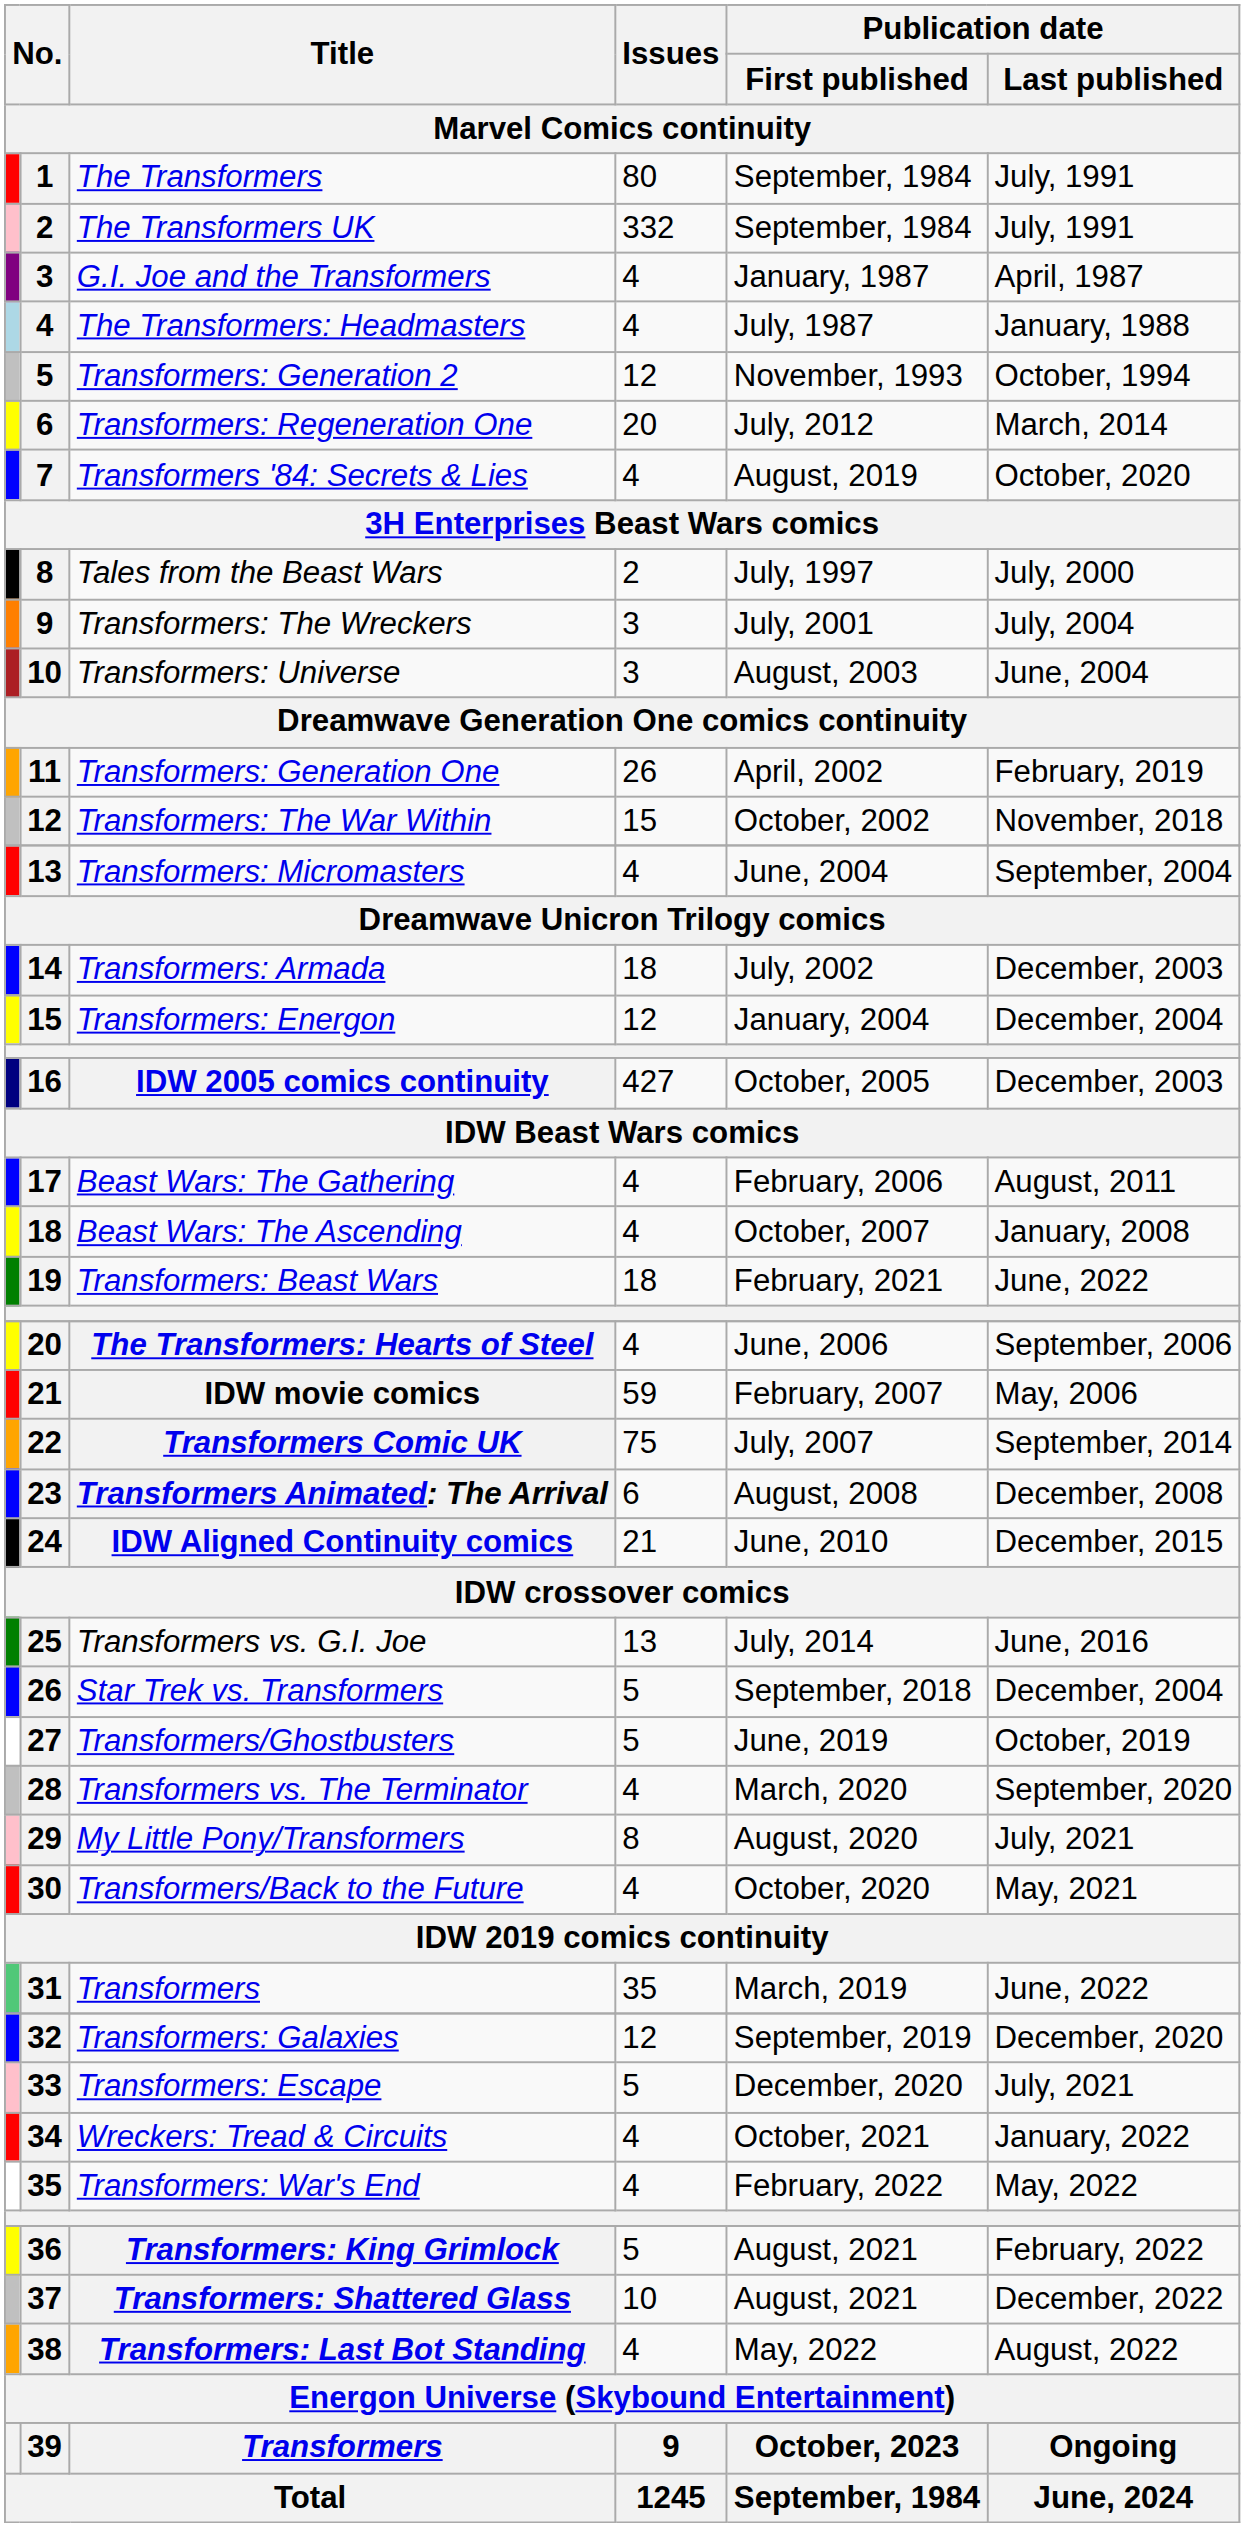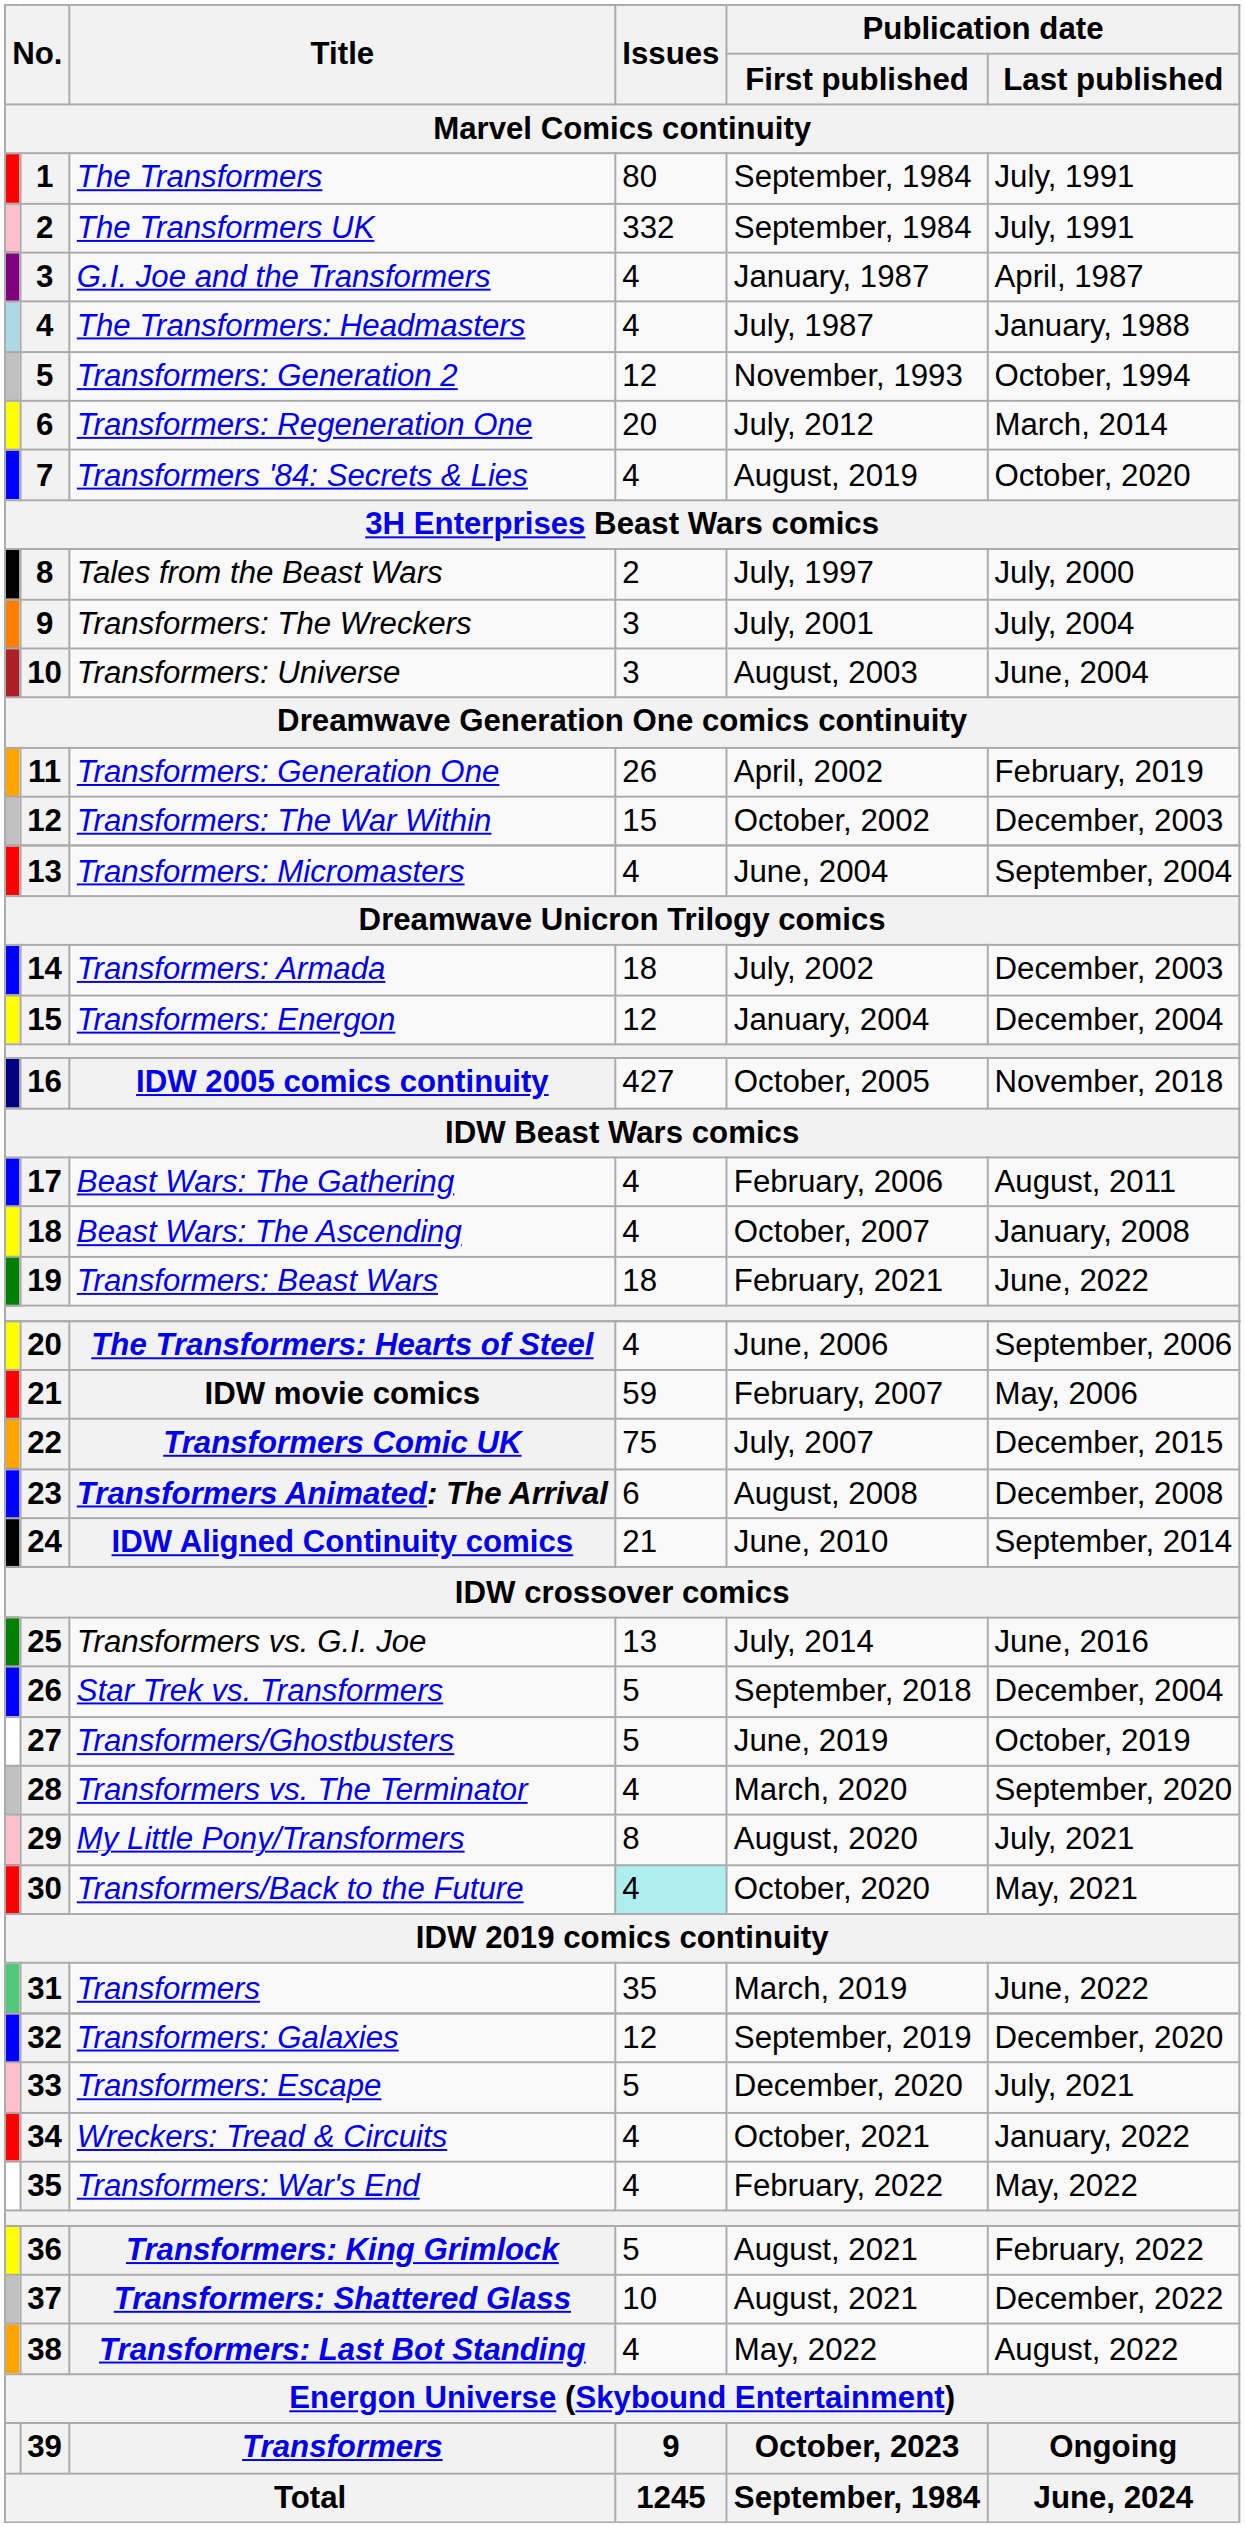 <table class="wikitable sortable">
 <tr>
 <th colspan="2" rowspan="2">No.</th>
 <th rowspan="2">Title</th>
 <th rowspan="2">Issues</th>
 <th colspan="2">Publication date</th>
 </tr>
 <tr>
 <th>First published</th>
 <th>Last published</th>
 </tr>
 <tr>
 <th colspan="6">Marvel Comics continuity</th>
 </tr>
 <tr>
 <th style="background:red;"></th>
 <th>1</th>
 <td><em><a href='#'>The Transformers</a></em></td>
 <td>80</td>
 <td>September, 1984</td>
 <td>July, 1991</td>
 </tr>
 <tr>
 <th style="background:pink;"></th>
 <th>2</th>
 <td><em><a href='#'>The Transformers UK</a></em></td>
 <td>332</td>
 <td>September, 1984</td>
 <td>July, 1991</td>
 </tr>
 <tr>
 <th style="background:purple;"></th>
 <th>3</th>
 <td><em><a href='#'>G.I. Joe and the Transformers</a></em></td>
 <td>4</td>
 <td>January, 1987</td>
 <td>April, 1987</td>
 </tr>
 <tr>
 <th style="background:lightblue;"></th>
 <th>4</th>
 <td><em><a href='#'>The Transformers: Headmasters</a></em></td>
 <td>4</td>
 <td>July, 1987</td>
 <td>January, 1988</td>
 </tr>
 <tr>
 <th style="background:silver;"></th>
 <th>5</th>
 <td><em><a href='#'>Transformers: Generation 2</a></em></td>
 <td>12</td>
 <td>November, 1993</td>
 <td>October, 1994</td>
 </tr>
 <tr>
 <th style="background:yellow;"></th>
 <th>6</th>
 <td><em><a href='#'>Transformers: Regeneration One</a></em></td>
 <td>20</td>
 <td>July, 2012</td>
 <td>March, 2014</td>
 </tr>
 <tr>
 <th style="background:blue;"></th>
 <th>7</th>
 <td><em><a href='#'>Transformers '84: Secrets & Lies</a></em></td>
 <td>4</td>
 <td>August, 2019</td>
 <td>October, 2020</td>
 </tr>
 <tr>
 <th colspan="6"><a href='#'>3H Enterprises</a> Beast Wars comics</th>
 </tr>
 <tr>
 <th style="background:black;"></th>
 <th>8</th>
 <td><em>Tales from the Beast Wars</em></td>
 <td>2</td>
 <td>July, 1997</td>
 <td>July, 2000</td>
 </tr>
 <tr>
 <th style="background:#FF7F00"></th>
 <th>9</th>
 <td><em>Transformers: The Wreckers</em></td>
 <td>3</td>
 <td>July, 2001</td>
 <td>July, 2004</td>
 </tr>
 <tr>
 <th style="background:#AC1F24"></th>
 <th>10</th>
 <td><em>Transformers: Universe</em></td>
 <td>3</td>
 <td>August, 2003</td>
 <td>June, 2004</td>
 </tr>
 <tr>
 <th colspan="6">Dreamwave Generation One comics continuity</th>
 </tr>
 <tr>
 <th style="background:orange;"></th>
 <th>11</th>
 <td><em><a href='#'>Transformers: Generation One</a></em></td>
 <td>26</td>
 <td>April, 2002</td>
 <td>February, 2019</td>
 </tr>
 <tr>
 <th style="background:silver;"></th>
 <th>12</th>
 <td><em><a href='#'>Transformers: The War Within</a></em></td>
 <td>15</td>
 <td>October, 2002</td>
-<td>November, 2018</td>
+<td>December, 2003</td>
 </tr>
 <tr>
 </tr>
 <tr>
 <th style="background:red;"></th>
 <th>13</th>
 <td><em><a href='#'>Transformers: Micromasters</a></em></td>
 <td>4</td>
 <td>June, 2004</td>
 <td>September, 2004</td>
 </tr>
 <tr>
 <th colspan="6">Dreamwave Unicron Trilogy comics</th>
 </tr>
 <tr>
 <th style="background:blue;"></th>
 <th>14</th>
 <td><em><a href='#'>Transformers: Armada</a></em></td>
 <td>18</td>
 <td>July, 2002</td>
 <td>December, 2003</td>
 </tr>
 <tr>
 <th style="background:yellow;"></th>
 <th>15</th>
 <td><em><a href='#'>Transformers: Energon</a></em></td>
 <td>12</td>
 <td>January, 2004</td>
 <td>December, 2004</td>
 </tr>
 <tr>
 <th colspan="6"></th>
 </tr>
 <tr>
 <th style="background:#000080;"></th>
 <th>16</th>
 <th><a href='#'>IDW 2005 comics continuity</a></th>
 <td>427</td>
 <td>October, 2005</td>
-<td>December, 2003</td>
+<td>November, 2018</td>
 </tr>
 <tr>
 <th colspan="6">IDW Beast Wars comics</th>
 </tr>
 <tr>
 <th style="background:blue;"></th>
 <th>17</th>
 <td><em><a href='#'>Beast Wars: The Gathering</a></em></td>
 <td>4</td>
 <td>February, 2006</td>
 <td>August, 2011</td>
 </tr>
 <tr>
 <th style="background:yellow;"></th>
 <th>18</th>
 <td><em><a href='#'>Beast Wars: The Ascending</a></em></td>
 <td>4</td>
 <td>October, 2007</td>
 <td>January, 2008</td>
 </tr>
 <tr>
 <th style="background:green;"></th>
 <th>19</th>
 <td><em><a href='#'>Transformers: Beast Wars</a></em></td>
 <td>18</td>
 <td>February, 2021</td>
 <td>June, 2022</td>
 </tr>
 <tr>
 <th colspan="6"></th>
 </tr>
 <tr>
 </tr>
 <tr>
 <th style="background:yellow;"></th>
 <th>20</th>
 <th><em><a href='#'>The Transformers: Hearts of Steel</a></em></th>
 <td>4</td>
 <td>June, 2006</td>
 <td>September, 2006</td>
 </tr>
 <tr>
 <th style="background:red;"></th>
 <th>21</th>
 <th>IDW movie comics</th>
 <td>59</td>
 <td>February, 2007</td>
 <td>May, 2006</td>
 </tr>
 <tr>
 <th style="background:orange;"></th>
 <th>22</th>
 <th><em><a href='#'>Transformers Comic UK</a></em></th>
 <td>75</td>
 <td>July, 2007</td>
-<td>September, 2014</td>
+<td>December, 2015</td>
 </tr>
 <tr>
 <th style="background:blue;"></th>
 <th>23</th>
 <th><em><a href='#'>Transformers Animated</a>: The Arrival</em></th>
 <td>6</td>
 <td>August, 2008</td>
 <td>December, 2008</td>
 </tr>
 <tr>
 <th style="background:black;"></th>
 <th>24</th>
 <th><a href='#'>IDW Aligned Continuity comics</a></th>
 <td>21</td>
 <td>June, 2010</td>
-<td>December, 2015</td>
+<td>September, 2014</td>
 </tr>
 <tr>
 <th colspan="6">IDW crossover comics</th>
 </tr>
 <tr>
 <th style="background:green;"></th>
 <th>25</th>
 <td><em>Transformers vs. G.I. Joe</em></td>
 <td>13</td>
 <td>July, 2014</td>
 <td>June, 2016</td>
 </tr>
 <tr>
 <th style="background:blue;"></th>
 <th>26</th>
 <td><em><a href='#'>Star Trek vs. Transformers</a></em></td>
 <td>5</td>
 <td>September, 2018</td>
 <td>December, 2004</td>
 </tr>
 <tr>
 <th style="background:white;"></th>
 <th>27</th>
 <td><em><a href='#'>Transformers/Ghostbusters</a></em></td>
 <td>5</td>
 <td>June, 2019</td>
 <td>October, 2019</td>
 </tr>
 <tr>
 <th style="background:silver;"></th>
 <th>28</th>
 <td><em><a href='#'>Transformers vs. The Terminator</a></em></td>
 <td>4</td>
 <td>March, 2020</td>
 <td>September, 2020</td>
 </tr>
 <tr>
 <th style="background:pink;"></th>
 <th>29</th>
 <td><em><a href='#'>My Little Pony/Transformers</a></em></td>
 <td>8</td>
 <td>August, 2020</td>
 <td>July, 2021</td>
 </tr>
 <tr>
 <th style="background:red;"></th>
 <th>30</th>
 <td><em><a href='#'>Transformers/Back to the Future</a></em></td>
-<td>4</td>
+<td style="background: paleturquoise;">4</td>
 <td>October, 2020</td>
 <td>May, 2021</td>
 </tr>
 <tr>
 <th colspan="6">IDW 2019 comics continuity</th>
 </tr>
 <tr>
 <th style="background:#50C878;"></th>
 <th>31</th>
 <td><em><a href='#'>Transformers</a></em></td>
 <td>35</td>
 <td>March, 2019</td>
 <td>June, 2022</td>
 </tr>
 <tr>
 </tr>
 <tr>
 <th style="background:blue;"></th>
 <th>32</th>
 <td><em><a href='#'>Transformers: Galaxies</a></em></td>
 <td>12</td>
 <td>September, 2019</td>
 <td>December, 2020</td>
 </tr>
 <tr>
 <th style="background:pink;"></th>
 <th>33</th>
 <td><em><a href='#'>Transformers: Escape</a></em></td>
 <td>5</td>
 <td>December, 2020</td>
 <td>July, 2021</td>
 </tr>
 <tr>
 <th style="background:red;"></th>
 <th>34</th>
 <td><em><a href='#'>Wreckers: Tread & Circuits</a></em></td>
 <td>4</td>
 <td>October, 2021</td>
 <td>January, 2022</td>
 </tr>
 <tr>
 <th style="background:white;"></th>
 <th>35</th>
 <td><em><a href='#'>Transformers: War's End</a></em></td>
 <td>4</td>
 <td>February, 2022</td>
 <td>May, 2022</td>
 </tr>
 <tr>
 <th colspan="6"></th>
 </tr>
 <tr>
 </tr>
 <tr>
 <th style="background:yellow;"></th>
 <th>36</th>
 <th><em><a href='#'>Transformers: King Grimlock</a></em></th>
 <td>5</td>
 <td>August, 2021</td>
 <td>February, 2022</td>
 </tr>
 <tr>
 <th style="background:silver;"></th>
 <th>37</th>
 <th><em><a href='#'>Transformers: Shattered Glass</a></em></th>
 <td>10</td>
 <td>August, 2021</td>
 <td>December, 2022</td>
 </tr>
 <tr>
 <th style="background:orange;"></th>
 <th>38</th>
 <th><em><a href='#'>Transformers: Last Bot Standing</a></em></th>
 <td>4</td>
 <td>May, 2022</td>
 <td>August, 2022</td>
 </tr>
 <tr>
 <th colspan="6"><a href='#'>Energon Universe</a> (<a href='#'>Skybound Entertainment</a>)</th>
 </tr>
 <tr>
 <th></th>
 <th>39</th>
 <th><a href='#'><em>Transformers</em></a></th>
 <th>9</th>
 <th>October, 2023</th>
 <th>Ongoing</th>
 </tr>
 <tr>
 <th colspan="3">Total</th>
 <th>1245</th>
 <th>September, 1984</th>
 <th>June, 2024</th>
 </tr>
 </table>
